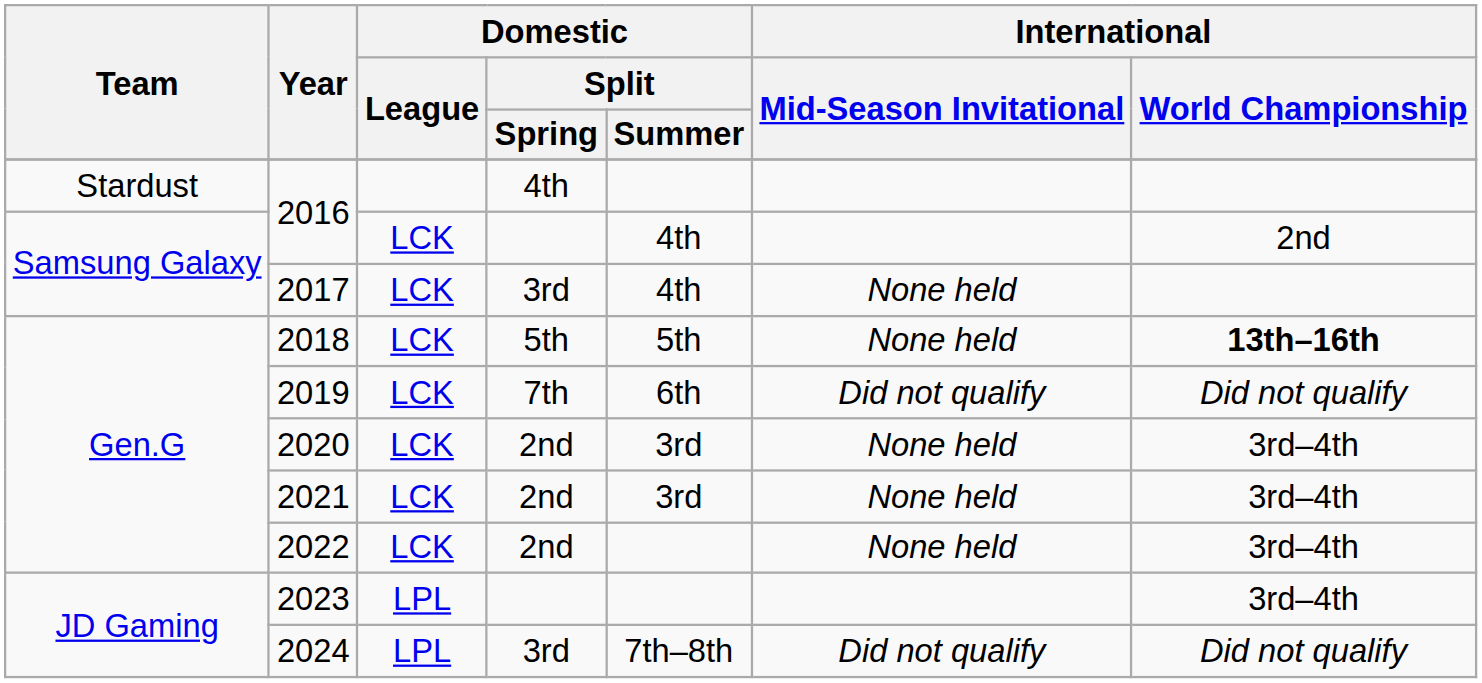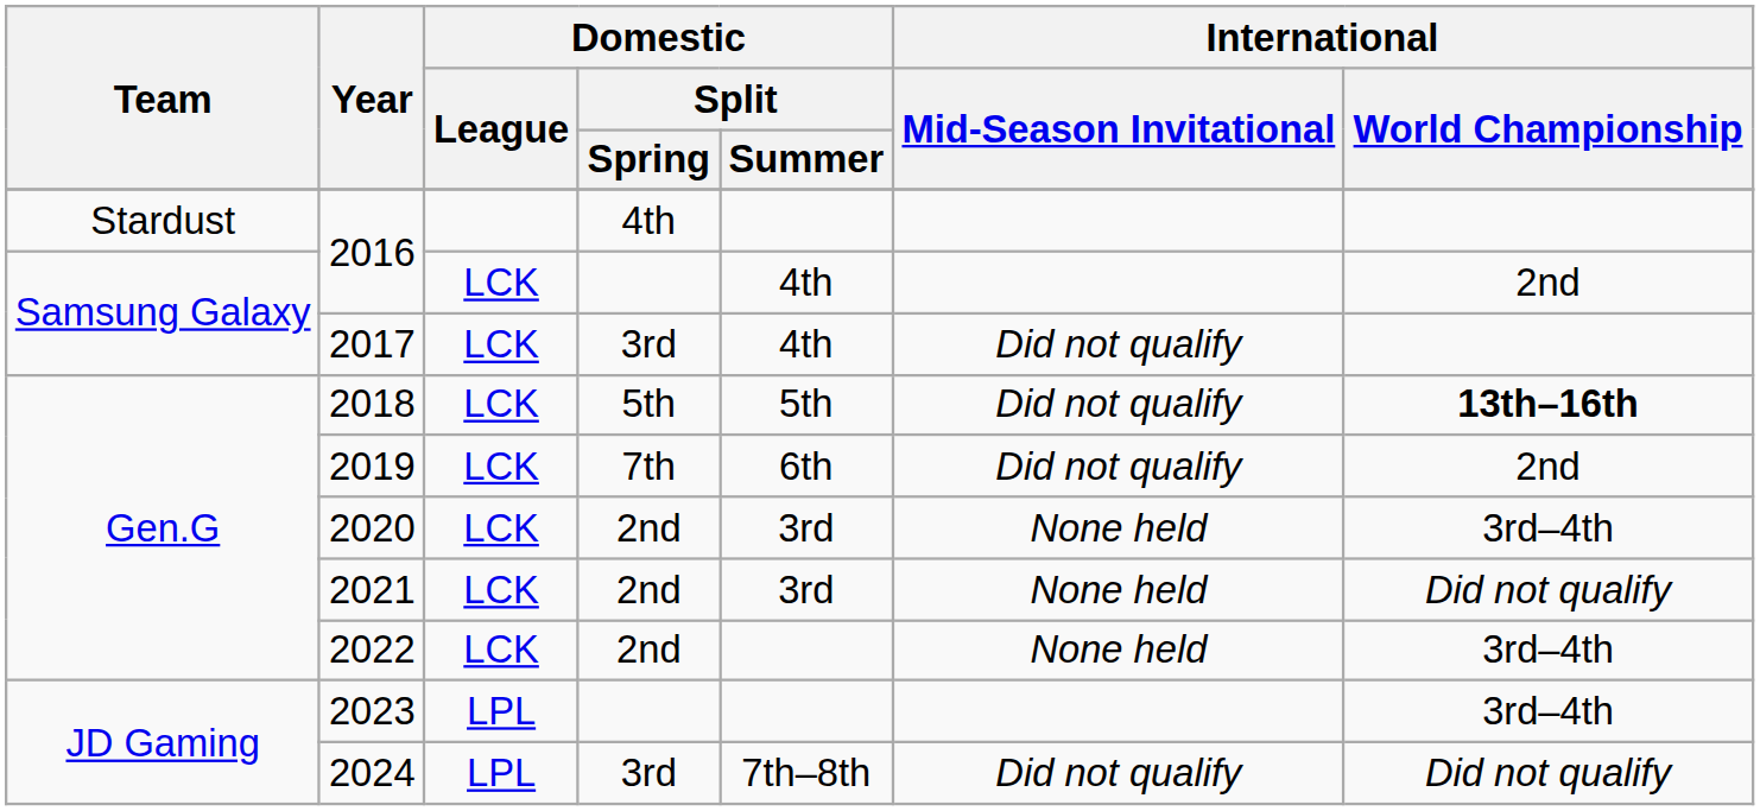 <table class="wikitable" style="font-size:90%; text-align:center;">
 <tr style="background:#f0f6ff;">
 <th rowspan=3>Team</th>
 <th rowspan=3>Year</th>
 <th colspan=3>Domestic</th>
 <th colspan=2>International</th>
 </tr>
 <tr>
 <th rowspan=2>League</th>
 <th colspan=2>Split</th>
 <th rowspan=2><a href='#'>Mid-Season Invitational</a></th>
 <th rowspan=2><a href='#'>World Championship</a></th>
 </tr>
 <tr>
 <th>Spring</th>
 <th>Summer</th>
 </tr>
 <tr>
 </tr>
 <tr>
 <td>Stardust</td>
 <td rowspan="2">2016</td>
 <td></td>
 <td>4th</td>
 <td></td>
 <td></td>
 <td></td>
 </tr>
 <tr>
 <td rowspan="2"><a href='#'>Samsung Galaxy</a></td>
 <td><a href='#'>LCK</a></td>
 <td></td>
 <td>4th</td>
 <td></td>
 <td>2nd</td>
 </tr>
 <tr>
 <td>2017</td>
 <td><a href='#'>LCK</a></td>
 <td>3rd</td>
 <td>4th</td>
-<td><em>None held</em></td>
+<td><em>Did not qualify</em></td>
 <td></td>
 </tr>
 <tr>
 <td rowspan="5"><a href='#'>Gen.G</a></td>
 <td>2018</td>
 <td><a href='#'>LCK</a></td>
 <td>5th</td>
 <td>5th</td>
-<td><em>None held</em></td>
+<td><em>Did not qualify</em></td>
 <td><strong>13th–16th</strong></td>
 </tr>
 <tr>
 <td>2019</td>
 <td><a href='#'>LCK</a></td>
 <td>7th</td>
 <td>6th</td>
 <td><em>Did not qualify</em></td>
-<td><em>Did not qualify</em></td>
+<td>2nd</td>
 </tr>
 <tr>
 <td>2020</td>
 <td><a href='#'>LCK</a></td>
 <td>2nd</td>
 <td>3rd</td>
 <td><em>None held</em></td>
 <td>3rd–4th</td>
 </tr>
 <tr>
 <td>2021</td>
 <td><a href='#'>LCK</a></td>
 <td>2nd</td>
 <td>3rd</td>
 <td><em>None held</em></td>
-<td>3rd–4th</td>
+<td><em>Did not qualify</em></td>
 </tr>
 <tr>
 <td>2022</td>
 <td><a href='#'>LCK</a></td>
 <td>2nd</td>
 <td></td>
 <td><em>None held</em></td>
 <td>3rd–4th</td>
 </tr>
 <tr>
 <td rowspan="2"><a href='#'>JD Gaming</a></td>
 <td>2023</td>
 <td><a href='#'>LPL</a></td>
 <td></td>
 <td></td>
 <td></td>
 <td>3rd–4th</td>
 </tr>
 <tr>
 <td>2024</td>
 <td><a href='#'>LPL</a></td>
 <td>3rd</td>
 <td>7th–8th</td>
 <td><em>Did not qualify</em></td>
 <td><em>Did not qualify</em></td>
 </tr>
 </table>
